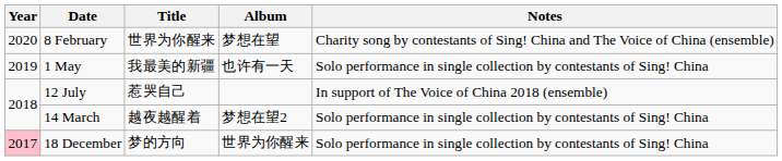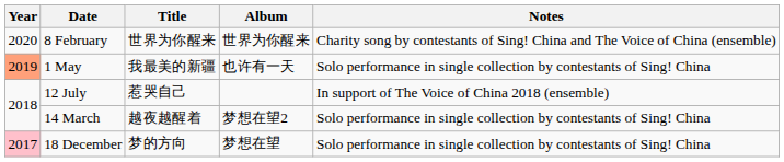 <table class="wikitable">
 <tr>
 <th>Year</th>
 <th>Date</th>
 <th>Title</th>
 <th>Album</th>
 <th>Notes</th>
 </tr>
 <tr>
 <td>2020</td>
 <td>8 February</td>
 <td>世界为你醒来</td>
-<td>梦想在望</td>
+<td>世界为你醒来</td>
 <td>Charity song by contestants of Sing! China and The Voice of China (ensemble)</td>
 </tr>
 <tr>
-<td>2019</td>
+<td style="background: lightsalmon;">2019</td>
 <td>1 May</td>
 <td>我最美的新疆</td>
 <td>也许有一天</td>
 <td>Solo performance in single collection by contestants of Sing! China</td>
 </tr>
 <tr>
 <td rowspan="2">2018</td>
 <td>12 July</td>
 <td>惹哭自己</td>
 <td></td>
 <td>In support of The Voice of China 2018 (ensemble)</td>
 </tr>
 <tr>
 <td>14 March</td>
 <td>越夜越醒着</td>
 <td>梦想在望2</td>
 <td>Solo performance in single collection by contestants of Sing! China</td>
 </tr>
 <tr>
 <td style="background: pink;">2017</td>
 <td>18 December</td>
 <td>梦的方向</td>
-<td>世界为你醒来</td>
+<td>梦想在望</td>
 <td>Solo performance in single collection by contestants of Sing! China</td>
 </tr>
 </table>
